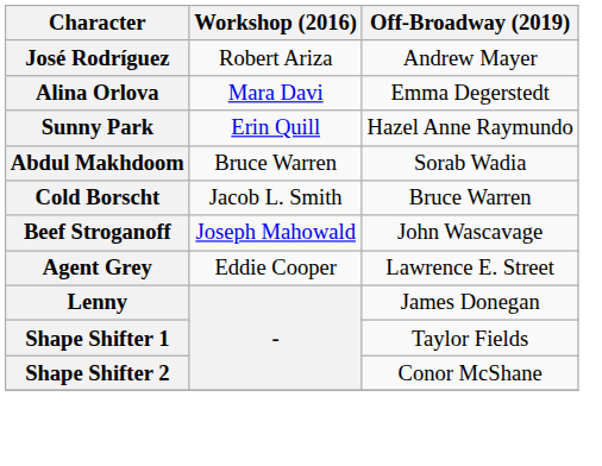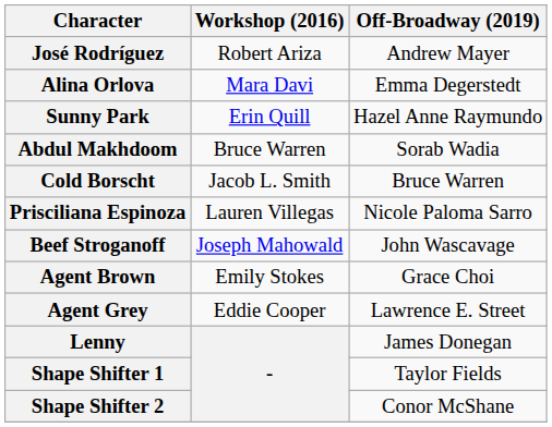 <table class="wikitable">
 <tr>
 <th>Character</th>
 <th>Workshop (2016) <br></th>
 <th>Off-Broadway (2019) <br></th>
 </tr>
 <tr>
 <th>José Rodríguez</th>
 <td colspan="1" align="center">Robert Ariza</td>
 <td colspan="1" align="center">Andrew Mayer</td>
 </tr>
 <tr>
 <th>Alina Orlova</th>
 <td colspan="1" align="center"><a href='#'>Mara Davi</a></td>
 <td colspan="1" align="center">Emma Degerstedt</td>
 </tr>
 <tr>
 <th>Sunny Park</th>
 <td colspan="1" align="center"><a href='#'>Erin Quill</a></td>
 <td colspan="1" align="center">Hazel Anne Raymundo</td>
 </tr>
 <tr>
 <th>Abdul Makhdoom</th>
 <td colspan="1" align="center">Bruce Warren</td>
 <td colspan="1" align="center">Sorab Wadia</td>
 </tr>
 <tr>
 <th>Cold Borscht</th>
 <td colspan="1" align="center">Jacob L. Smith</td>
 <td colspan="1" align="center">Bruce Warren</td>
 </tr>
 <tr>
+<th>Prisciliana Espinoza</th>
+<td colspan="1" align="center">Lauren Villegas</td>
+<td colspan="1" align="center">Nicole Paloma Sarro</td>
+</tr>
+<tr>
 <th>Beef Stroganoff</th>
 <td colspan="1" align="center"><a href='#'>Joseph Mahowald</a></td>
 <td colspan="1" align="center">John Wascavage</td>
+</tr>
+<tr>
+<th>Agent Brown</th>
+<td colspan="1" align="center">Emily Stokes</td>
+<td colspan="1" align="center">Grace Choi</td>
 </tr>
 <tr>
 <th>Agent Grey</th>
 <td colspan="1" align="center">Eddie Cooper</td>
 <td colspan="1" align="center">Lawrence E. Street</td>
 </tr>
 <tr>
 <th>Lenny</th>
 <th rowspan=3>-</th>
 <td colspan="1" align="center">James Donegan</td>
 </tr>
 <tr>
 <th>Shape Shifter 1</th>
 <td colspan="1" align="center">Taylor Fields</td>
 </tr>
 <tr>
 <th>Shape Shifter 2</th>
 <td colspan="1" align="center">Conor McShane</td>
 </tr>
 <tr>
 </tr>
 </table>
